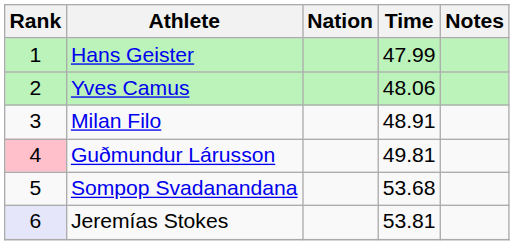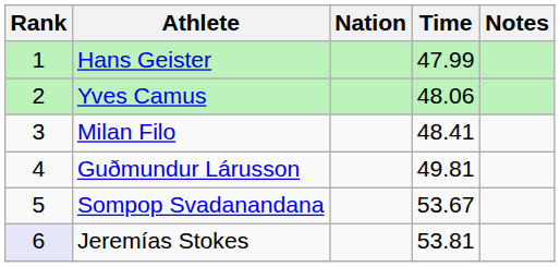 <table class="wikitable sortable" style="text-align:center">
 <tr>
 <th>Rank</th>
 <th>Athlete</th>
 <th>Nation</th>
 <th>Time</th>
 <th>Notes</th>
 </tr>
 <tr bgcolor=bbf3bb>
 <td>1</td>
 <td align=left><a href='#'>Hans Geister</a></td>
 <td align=left></td>
 <td>47.99</td>
 <td></td>
 </tr>
 <tr bgcolor=bbf3bb>
 <td>2</td>
 <td align=left><a href='#'>Yves Camus</a></td>
 <td align=left></td>
 <td>48.06</td>
 <td></td>
 </tr>
 <tr>
 <td>3</td>
 <td align=left><a href='#'>Milan Filo</a></td>
 <td align=left></td>
-<td>48.91</td>
+<td>48.41</td>
 <td></td>
 </tr>
 <tr>
-<td style="background: pink;">4</td>
+<td>4</td>
 <td align=left><a href='#'>Guðmundur Lárusson</a></td>
 <td align=left></td>
 <td>49.81</td>
 <td></td>
 </tr>
 <tr>
 <td>5</td>
 <td align=left><a href='#'>Sompop Svadanandana</a></td>
 <td align=left></td>
-<td>53.68</td>
+<td>53.67</td>
 <td></td>
 </tr>
 <tr>
 <td style="background: lavender;">6</td>
 <td align=left>Jeremías Stokes</td>
 <td align=left></td>
 <td>53.81</td>
 <td></td>
 </tr>
 <tr>
 </tr>
 </table>
